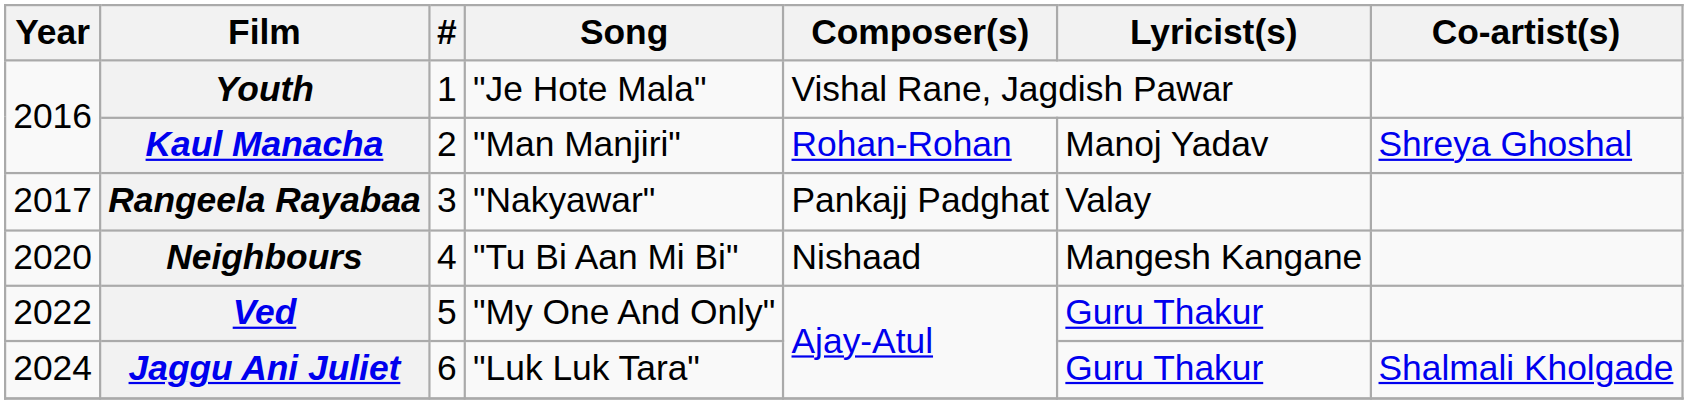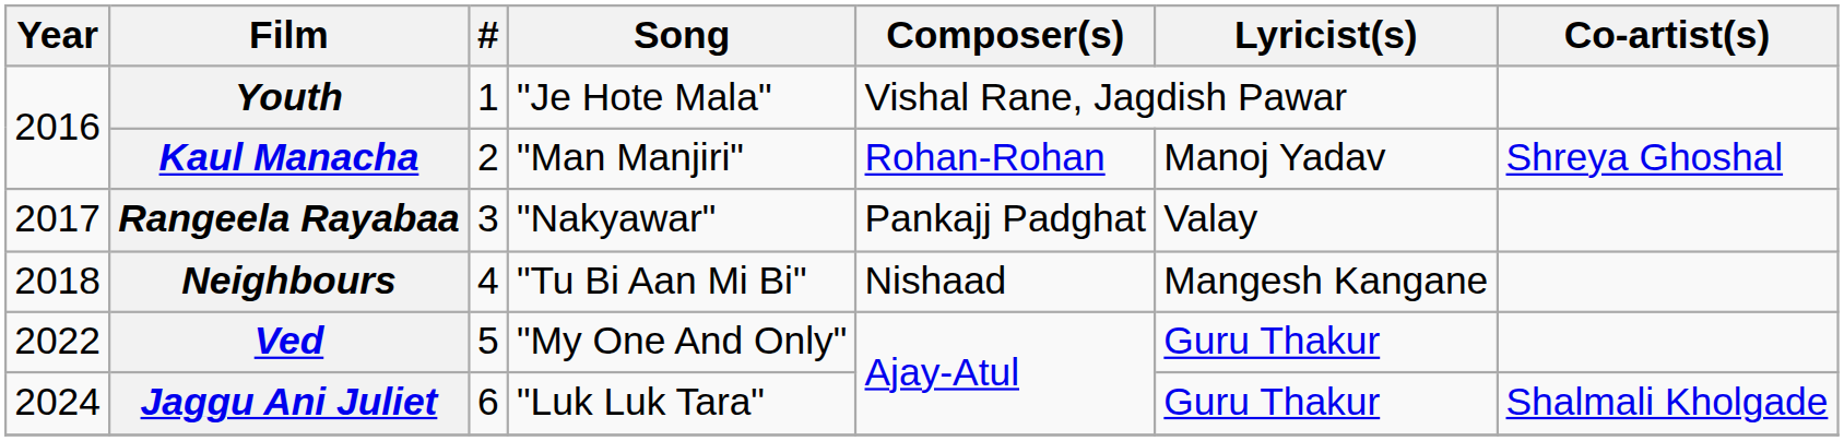 <table class="wikitable plainrowheaders">
 <tr>
 <th scope="col">Year</th>
 <th scope="col">Film</th>
 <th>#</th>
 <th scope="col">Song</th>
 <th scope="col">Composer(s)</th>
 <th scope="col">Lyricist(s)</th>
 <th scope="col">Co-artist(s)</th>
 </tr>
 <tr>
 <td rowspan="2">2016</td>
 <th><em>Youth</em></th>
 <td>1</td>
 <td>"Je Hote Mala"</td>
 <td colspan="2">Vishal Rane, Jagdish Pawar</td>
 <td></td>
 </tr>
 <tr>
 <th><em><a href='#'>Kaul Manacha</a></em></th>
 <td>2</td>
 <td>"Man Manjiri"</td>
 <td><a href='#'>Rohan-Rohan</a></td>
 <td>Manoj Yadav</td>
 <td><a href='#'>Shreya Ghoshal</a></td>
 </tr>
 <tr>
 <td>2017</td>
 <th><em>Rangeela Rayabaa</em></th>
 <td>3</td>
 <td>"Nakyawar"</td>
 <td>Pankajj Padghat</td>
 <td>Valay</td>
 <td></td>
 </tr>
 <tr>
-<td>2020</td>
+<td>2018</td>
 <th><em>Neighbours</em></th>
 <td>4</td>
 <td>"Tu Bi Aan Mi Bi"</td>
 <td>Nishaad</td>
 <td>Mangesh Kangane</td>
 <td></td>
 </tr>
 <tr>
 <td>2022</td>
 <th><em><a href='#'>Ved</a></em></th>
 <td>5</td>
 <td>"My One And Only"</td>
 <td rowspan="2"><a href='#'>Ajay-Atul</a></td>
 <td><a href='#'>Guru Thakur</a></td>
 <td></td>
 </tr>
 <tr>
 <td>2024</td>
 <th><em><a href='#'>Jaggu Ani Juliet</a></em></th>
 <td>6</td>
 <td>"Luk Luk Tara"</td>
 <td><a href='#'>Guru Thakur</a></td>
 <td><a href='#'>Shalmali Kholgade</a></td>
 </tr>
 <tr>
 </tr>
 </table>
